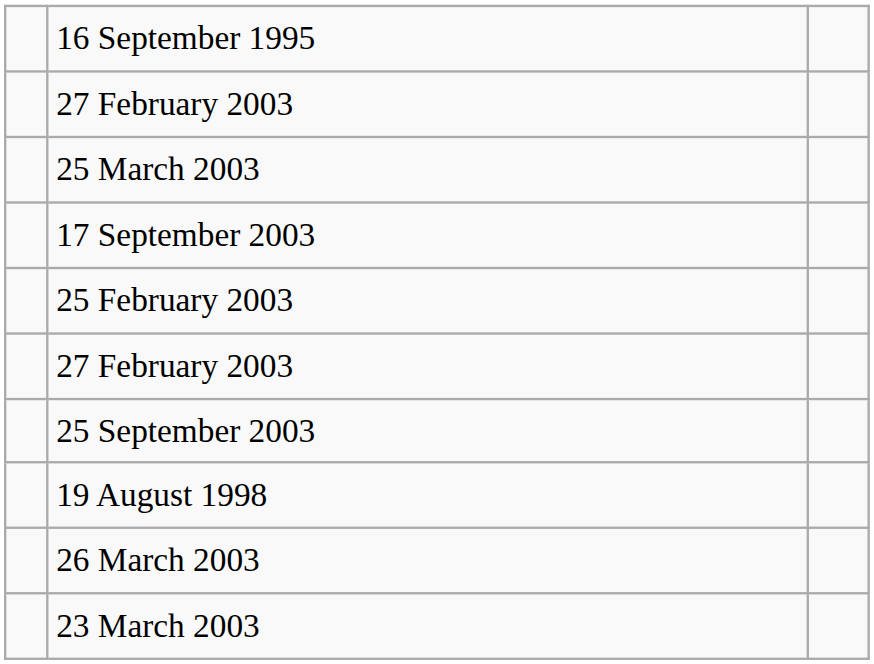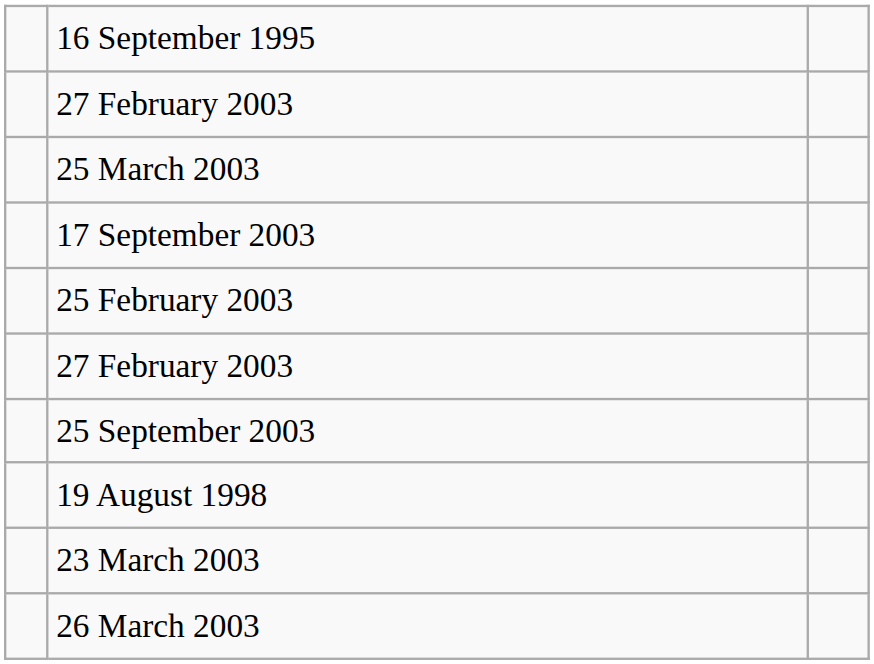 <table class="wikitable" style="font-size: 89%; float: left; width: 26em; margin-right: 1em; height: 280px">
 <tr>
 <td></td>
 <td>16 September 1995</td>
 <td></td>
 </tr>
 <tr>
 <td></td>
 <td>27 February 2003</td>
 <td> </td>
 </tr>
 <tr>
 <td></td>
 <td>25 March 2003</td>
 <td></td>
 </tr>
 <tr>
 <td></td>
 <td>17 September 2003</td>
 <td> </td>
 </tr>
 <tr>
 <td></td>
 <td>25 February 2003</td>
 <td> </td>
 </tr>
 <tr>
 <td></td>
 <td>27 February 2003</td>
 <td> </td>
 </tr>
 <tr>
 <td></td>
 <td>25 September 2003</td>
 <td> </td>
 </tr>
 <tr>
 <td></td>
 <td>19 August 1998</td>
 <td> </td>
 </tr>
 <tr>
 <td></td>
-<td>26 March 2003</td>
+<td>23 March 2003</td>
 <td> </td>
 </tr>
 <tr>
 <td></td>
-<td>23 March 2003</td>
+<td>26 March 2003</td>
 <td> </td>
 </tr>
 </table>
